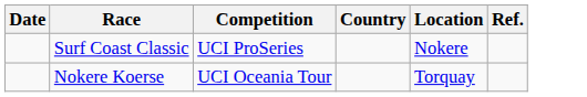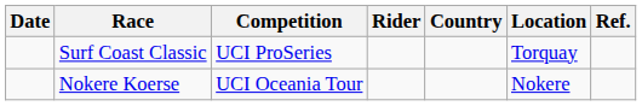 <table class="wikitable sortable">
 <tr>
 <th>Date</th>
 <th>Race</th>
 <th>Competition</th>
+<th>Rider</th>
 <th>Country</th>
 <th>Location</th>
 <th class="unsortable">Ref.</th>
 </tr>
 <tr>
 <td></td>
 <td><a href='#'>Surf Coast Classic</a></td>
 <td><a href='#'>UCI ProSeries</a></td>
 <td></td>
-<td><a href='#'>Nokere</a></td>
+<td></td>
+<td><a href='#'>Torquay</a></td>
 <td align="center"></td>
 </tr>
 <tr>
 <td></td>
 <td><a href='#'>Nokere Koerse</a></td>
 <td><a href='#'>UCI Oceania Tour</a></td>
 <td></td>
-<td><a href='#'>Torquay</a></td>
+<td></td>
+<td><a href='#'>Nokere</a></td>
 <td align="center"></td>
 </tr>
 </table>
